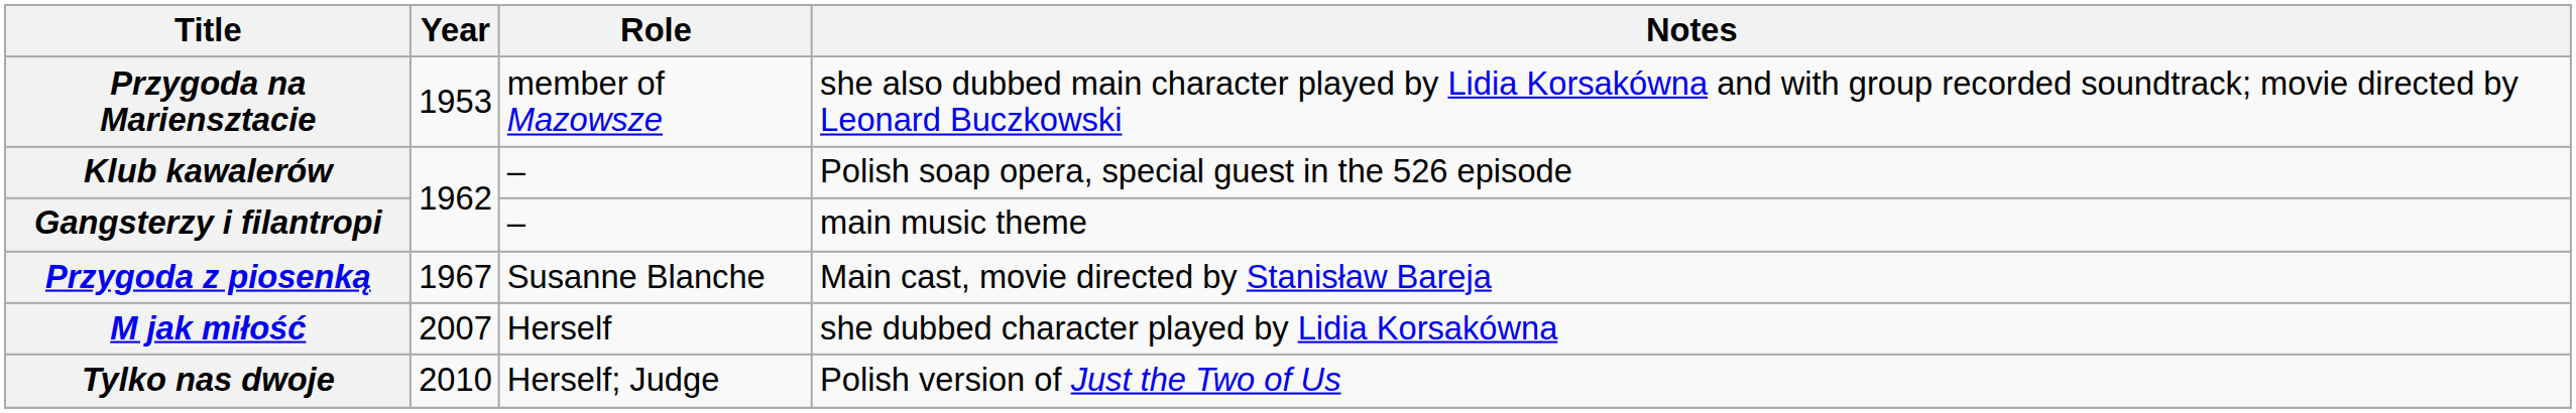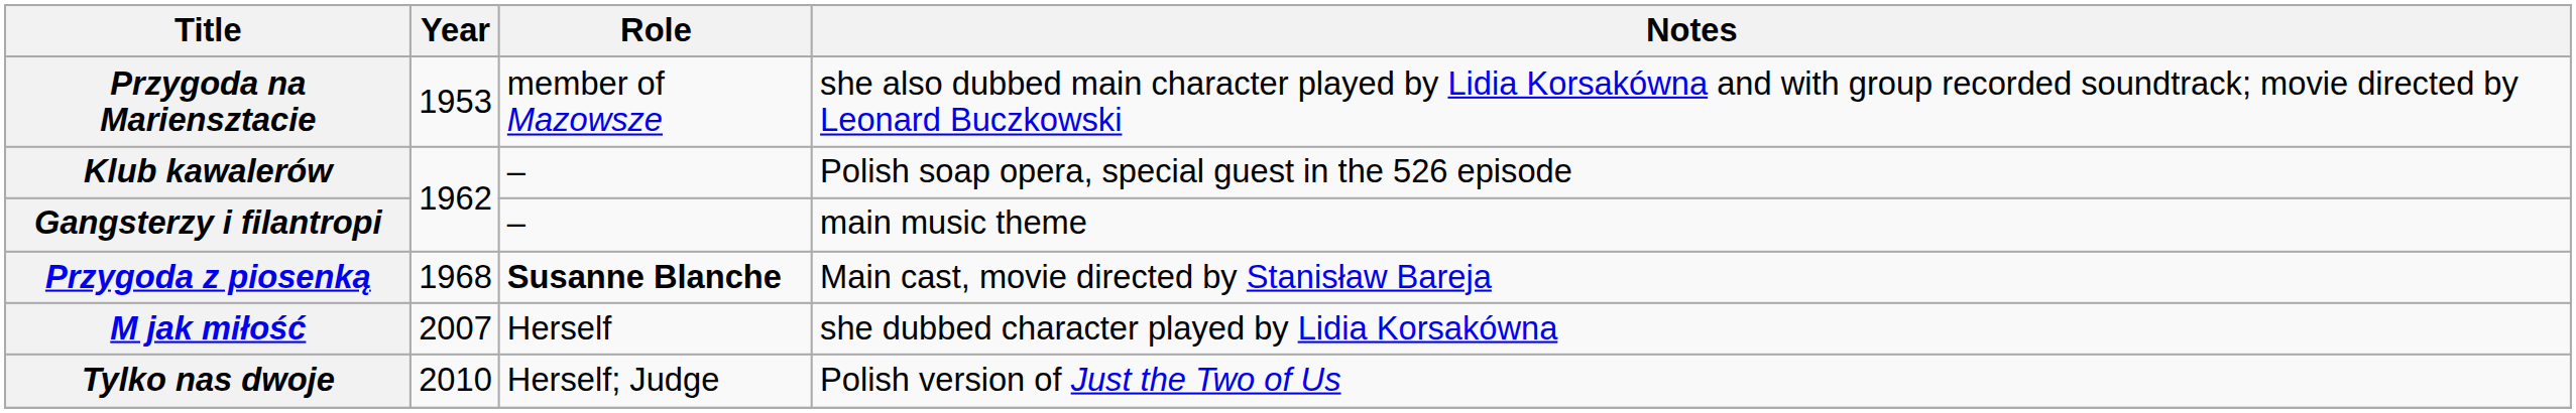 <table class="wikitable plainrowheaders" style="text-align:center;">
 <tr>
 <th scope="col">Title</th>
 <th scope="col">Year</th>
 <th scope="col">Role</th>
 <th scope="col">Notes</th>
 </tr>
 <tr>
 <th scope="row"><em>Przygoda na Mariensztacie</em></th>
 <td>1953</td>
 <td style="text-align:left;">member of <em><a href='#'>Mazowsze</a></em></td>
 <td style="text-align:left;">she also dubbed main character played by <a href='#'>Lidia Korsakówna</a> and with group recorded soundtrack; movie directed by <a href='#'>Leonard Buczkowski</a></td>
 </tr>
 <tr>
 <th scope="row"><em>Klub kawalerów</em></th>
 <td rowspan="2">1962</td>
 <td style="text-align:left;">–</td>
 <td style="text-align:left;">Polish soap opera, special guest in the 526 episode</td>
 </tr>
 <tr>
 <th scope="row"><em>Gangsterzy i filantropi</em></th>
 <td style="text-align:left;">–</td>
 <td style="text-align:left;">main music theme</td>
 </tr>
 <tr>
 <th scope="row"><em><a href='#'>Przygoda z piosenką</a></em></th>
-<td>1967</td>
-<td style="text-align:left;">Susanne Blanche</td>
+<td>1968</td>
+<td style="text-align:left;"><strong>Susanne Blanche</strong></td>
 <td style="text-align:left;">Main cast, movie directed by <a href='#'>Stanisław Bareja</a></td>
 </tr>
 <tr>
 <th scope="row"><em><a href='#'>M jak miłość</a></em></th>
 <td>2007</td>
 <td style="text-align:left;">Herself</td>
 <td style="text-align:left;">she dubbed character played by <a href='#'>Lidia Korsakówna</a></td>
 </tr>
 <tr>
 <th scope="row"><em>Tylko nas dwoje</em></th>
 <td>2010</td>
 <td style="text-align:left;">Herself; Judge</td>
 <td style="text-align:left;">Polish version of <em><a href='#'>Just the Two of Us</a></em></td>
 </tr>
 <tr>
 </tr>
 </table>
